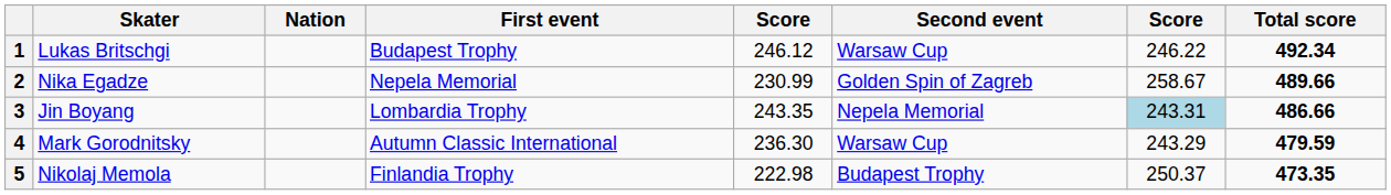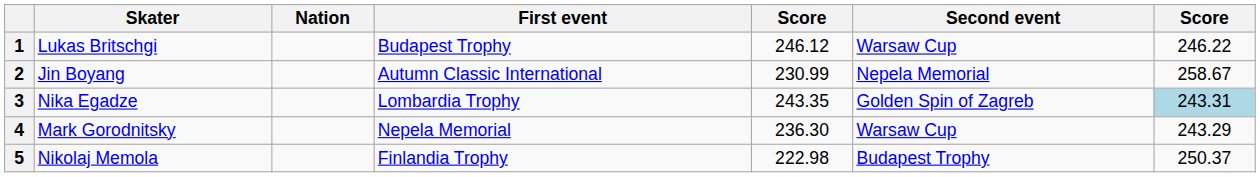 <table class="wikitable unsortable" style="text-align:left; width:90%">
 <tr>
 <th scope="col"></th>
 <th scope="col">Skater</th>
 <th scope="col">Nation</th>
 <th scope="col">First event</th>
 <th scope="col">Score</th>
 <th scope="col">Second event</th>
 <th scope="col">Score</th>
-<th scope="col">Total score</th>
 </tr>
 <tr>
 <th scope="row">1</th>
 <td><a href='#'>Lukas Britschgi</a></td>
 <td></td>
 <td><a href='#'>Budapest Trophy</a></td>
 <td style="text-align:center">246.12</td>
 <td><a href='#'>Warsaw Cup</a></td>
 <td style="text-align:center">246.22</td>
-<td style="text-align:center"><strong>492.34</strong></td>
 </tr>
 <tr>
 <th scope="row">2</th>
-<td><a href='#'>Nika Egadze</a></td>
+<td><a href='#'>Jin Boyang</a></td>
 <td></td>
+<td><a href='#'>Autumn Classic International</a></td>
+<td style="text-align:center">230.99</td>
 <td><a href='#'>Nepela Memorial</a></td>
-<td style="text-align:center">230.99</td>
-<td><a href='#'>Golden Spin of Zagreb</a></td>
 <td style="text-align:center">258.67</td>
-<td style="text-align:center"><strong>489.66</strong></td>
 </tr>
 <tr>
 <th scope="row">3</th>
-<td><a href='#'>Jin Boyang</a></td>
+<td><a href='#'>Nika Egadze</a></td>
 <td></td>
 <td><a href='#'>Lombardia Trophy</a></td>
 <td style="text-align:center">243.35</td>
-<td><a href='#'>Nepela Memorial</a></td>
+<td><a href='#'>Golden Spin of Zagreb</a></td>
 <td style="background: lightblue; text-align:center">243.31</td>
-<td style="text-align:center"><strong>486.66</strong></td>
 </tr>
 <tr>
 <th scope="row">4</th>
 <td><a href='#'>Mark Gorodnitsky</a></td>
 <td></td>
-<td><a href='#'>Autumn Classic International</a></td>
+<td><a href='#'>Nepela Memorial</a></td>
 <td style="text-align:center">236.30</td>
 <td><a href='#'>Warsaw Cup</a></td>
 <td style="text-align:center">243.29</td>
-<td style="text-align:center"><strong>479.59</strong></td>
 </tr>
 <tr>
 <th scope="row">5</th>
 <td><a href='#'>Nikolaj Memola</a></td>
 <td></td>
 <td><a href='#'>Finlandia Trophy</a></td>
 <td style="text-align:center">222.98</td>
 <td><a href='#'>Budapest Trophy</a></td>
 <td style="text-align:center">250.37</td>
-<td style="text-align:center"><strong>473.35</strong></td>
 </tr>
 </table>
